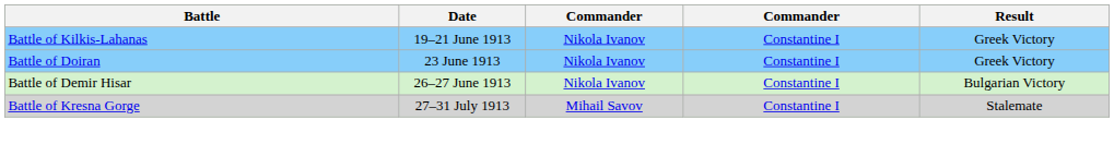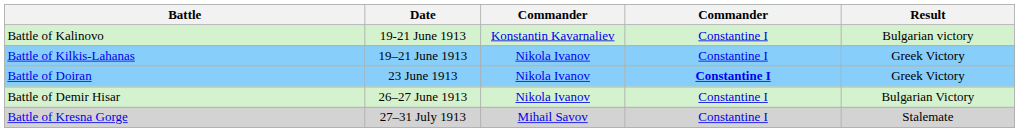 <table style="background:#D4F2CE;" class="wikitable">
 <tr>
 <th style="width:25%;">Battle</th>
 <th style="width:8%;">Date</th>
 <th style="width:10%;"> Commander</th>
 <th style="width:15%;"> Commander</th>
 <th style="width:12%;">Result</th>
+</tr>
+<tr>
+<td>Battle of Kalinovo</td>
+<td style="text-align:center;">19-21 June 1913</td>
+<td style="text-align:center;"><a href='#'>Konstantin Kavarnaliev</a></td>
+<td style="text-align:center;"><a href='#'>Constantine I</a></td>
+<td style="text-align:center;">Bulgarian victory</td>
 </tr>
 <tr style="background:LightSkyBlue;">
 <td align="left"><a href='#'>Battle of Kilkis-Lahanas</a></td>
 <td style="text-align:center;">19–21 June 1913</td>
 <td style="text-align:center;"><a href='#'>Nikola Ivanov</a></td>
 <td style="text-align:center;"><a href='#'>Constantine I</a></td>
 <td style="text-align:center;">Greek Victory</td>
 </tr>
 <tr style="background:LightSkyBlue;">
 <td align="left"><a href='#'>Battle of Doiran</a></td>
 <td style="text-align:center;">23 June 1913</td>
 <td style="text-align:center;"><a href='#'>Nikola Ivanov</a></td>
-<td style="text-align:center;"><a href='#'>Constantine I</a></td>
+<td style="text-align:center;"><strong><a href='#'>Constantine I</a></strong></td>
 <td style="text-align:center;">Greek Victory</td>
 </tr>
 <tr style="background:#D4F2CE;">
 <td align="left">Battle of Demir Hisar</td>
 <td style="text-align:center;">26–27 June 1913</td>
 <td style="text-align:center;"><a href='#'>Nikola Ivanov</a></td>
 <td style="text-align:center;"><a href='#'>Constantine I</a></td>
 <td style="text-align:center;">Bulgarian Victory</td>
 </tr>
 <tr style="background:lightgrey;">
 <td align="left"><a href='#'>Battle of Kresna Gorge</a></td>
 <td style="text-align:center;">27–31 July 1913</td>
 <td style="text-align:center;"><a href='#'>Mihail Savov</a></td>
 <td style="text-align:center;"><a href='#'>Constantine I</a></td>
 <td style="text-align:center;">Stalemate</td>
 </tr>
 </table>
